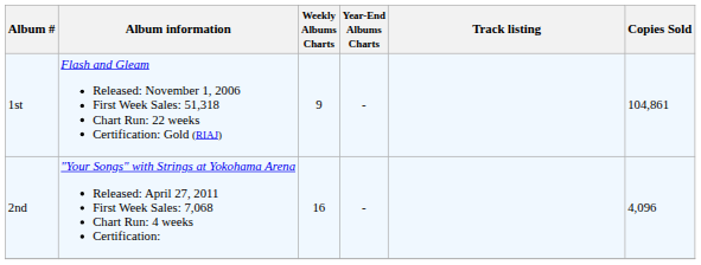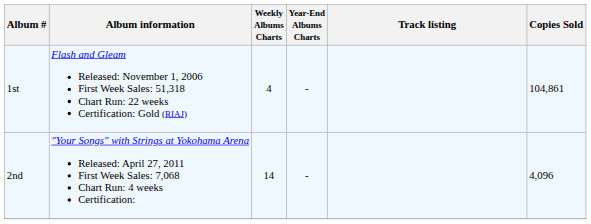 <table class="wikitable">
 <tr>
 <th>Album #</th>
 <th>Album information</th>
 <th><small>Weekly<br>Albums<br>Charts</small></th>
 <th><small>Year-End<br>Albums<br>Charts</small></th>
 <th align="left" width="290px">Track listing</th>
 <th>Copies Sold</th>
 </tr>
 <tr bgcolor="#F0F8FF">
 <td>1st</td>
 <td><em><a href='#'>Flash and Gleam</a></em><br><ul><li>Released: November 1, 2006</li><li>First Week Sales: 51,318</li><li>Chart Run: 22 weeks</li><li>Certification: Gold <small>(<a href='#'>RIAJ</a>)</small></li></ul></td>
-<td align="center">9</td>
+<td align="center">4</td>
 <td align="center">-</td>
 <td style="font-size: 85%;"></td>
 <td>104,861</td>
 </tr>
 <tr bgcolor="#F0F8FF">
 <td>2nd</td>
 <td><em><a href='#'>"Your Songs" with Strings at Yokohama Arena</a></em><br><ul><li>Released: April 27, 2011</li><li>First Week Sales: 7,068</li><li>Chart Run: 4 weeks</li><li>Certification:</li></ul></td>
-<td align="center">16</td>
+<td align="center">14</td>
 <td align="center">-</td>
 <td style="font-size: 85%;"></td>
 <td>4,096</td>
 </tr>
 <tr bgcolor="#F0F8FF">
 </tr>
 </table>
